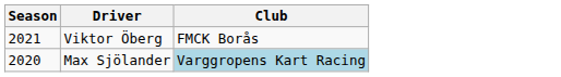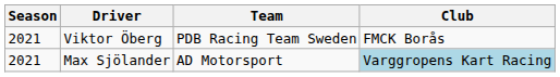 <table class="wikitable">
 <tr>
 <th>Season</th>
 <th>Driver</th>
+<th>Team</th>
 <th>Club</th>
 </tr>
 <tr>
 <td>2021</td>
 <td>Viktor Öberg</td>
+<td>PDB Racing Team Sweden</td>
 <td>FMCK Borås</td>
 </tr>
 <tr>
-<td>2020</td>
+<td>2021</td>
 <td>Max Sjölander</td>
+<td>AD Motorsport</td>
 <td style="background: lightblue;">Varggropens Kart Racing</td>
 </tr>
 </table>
